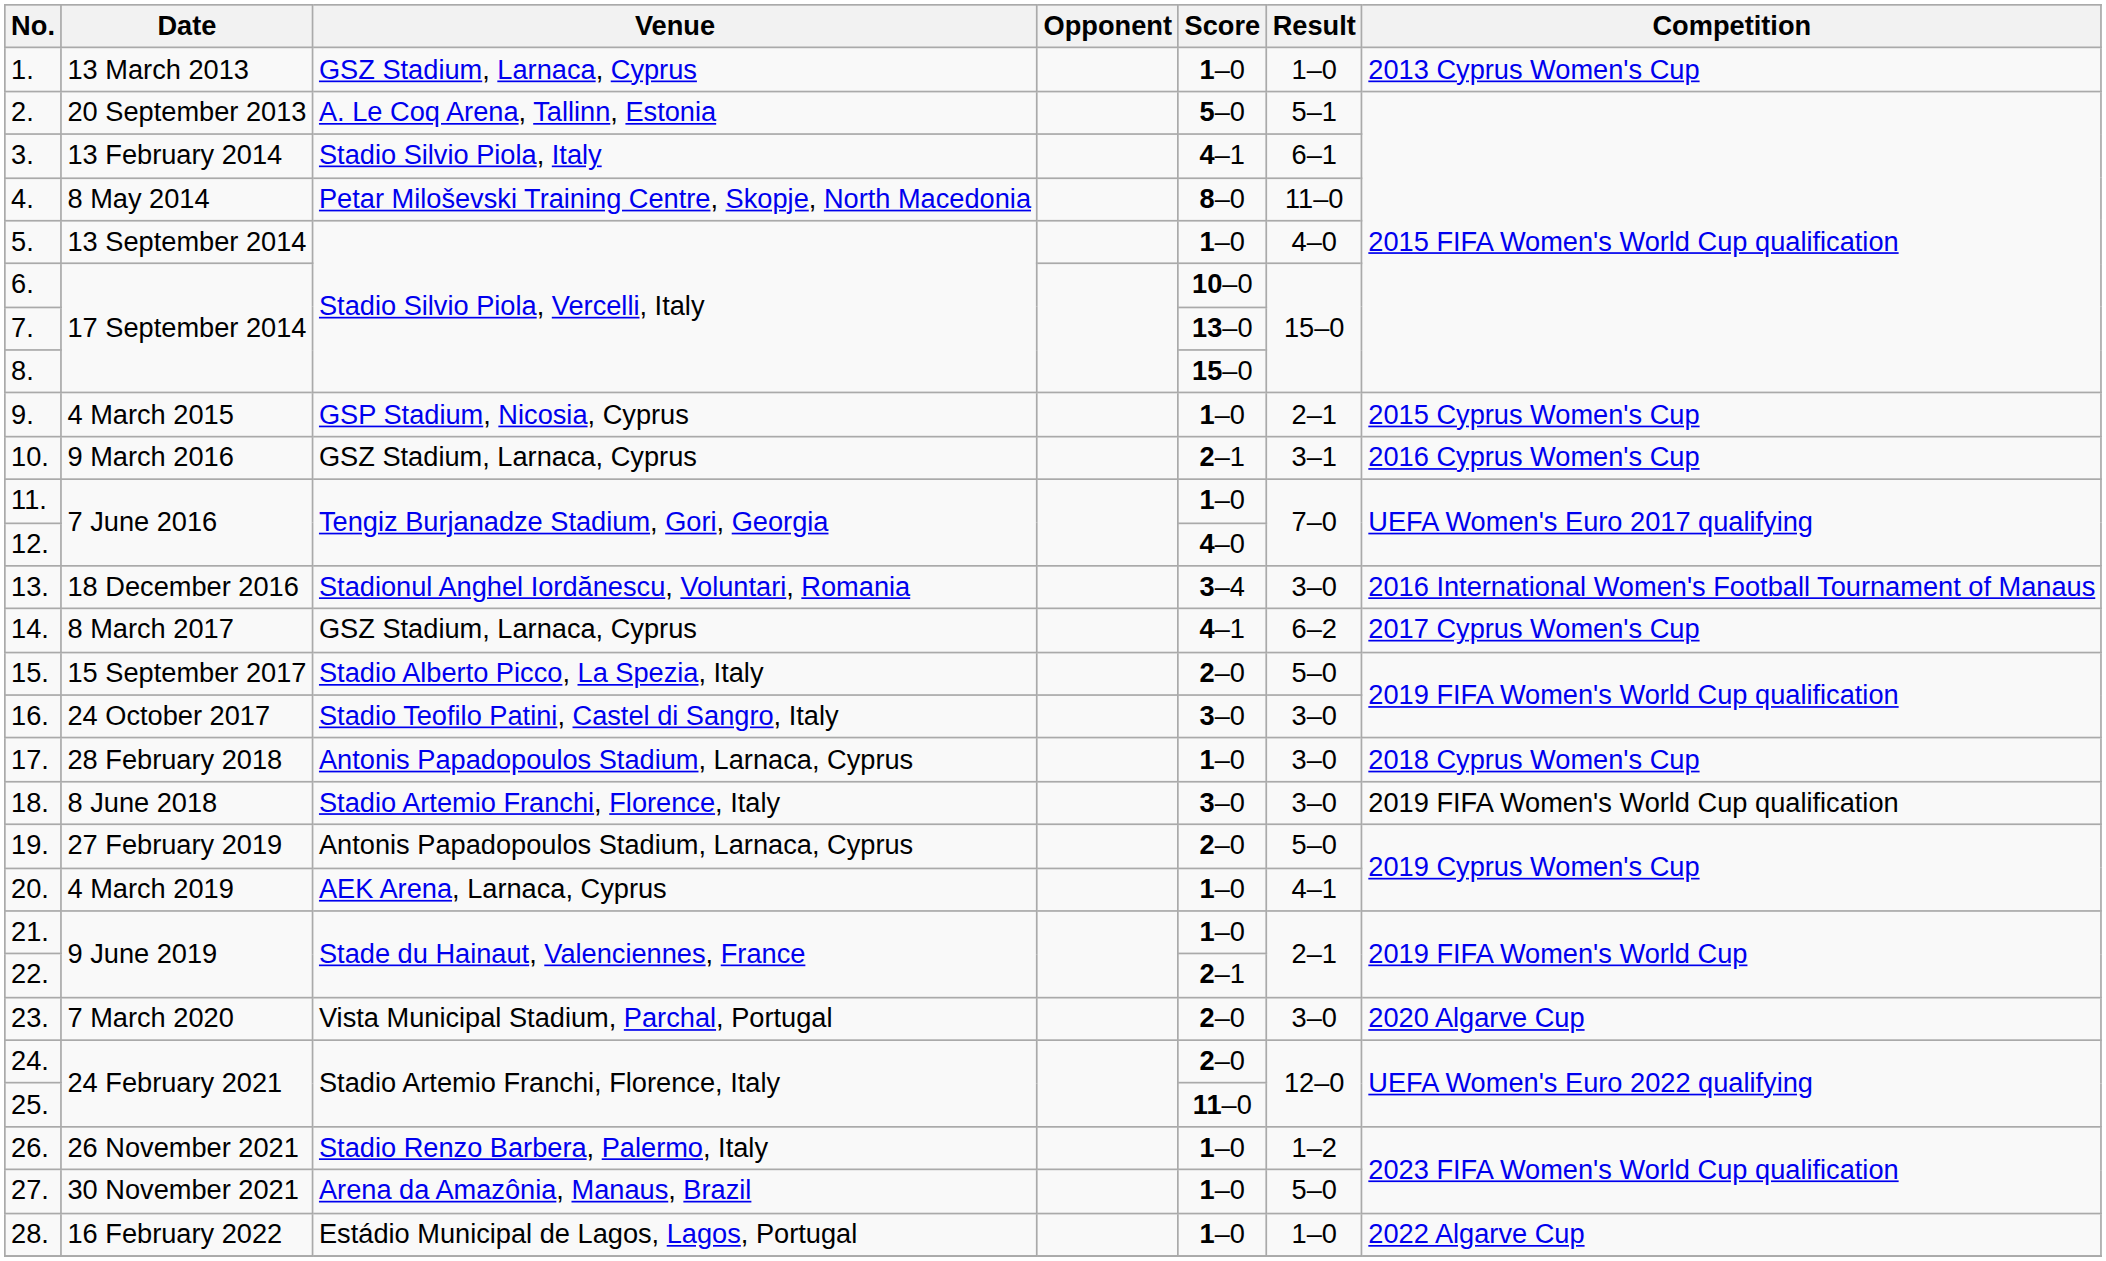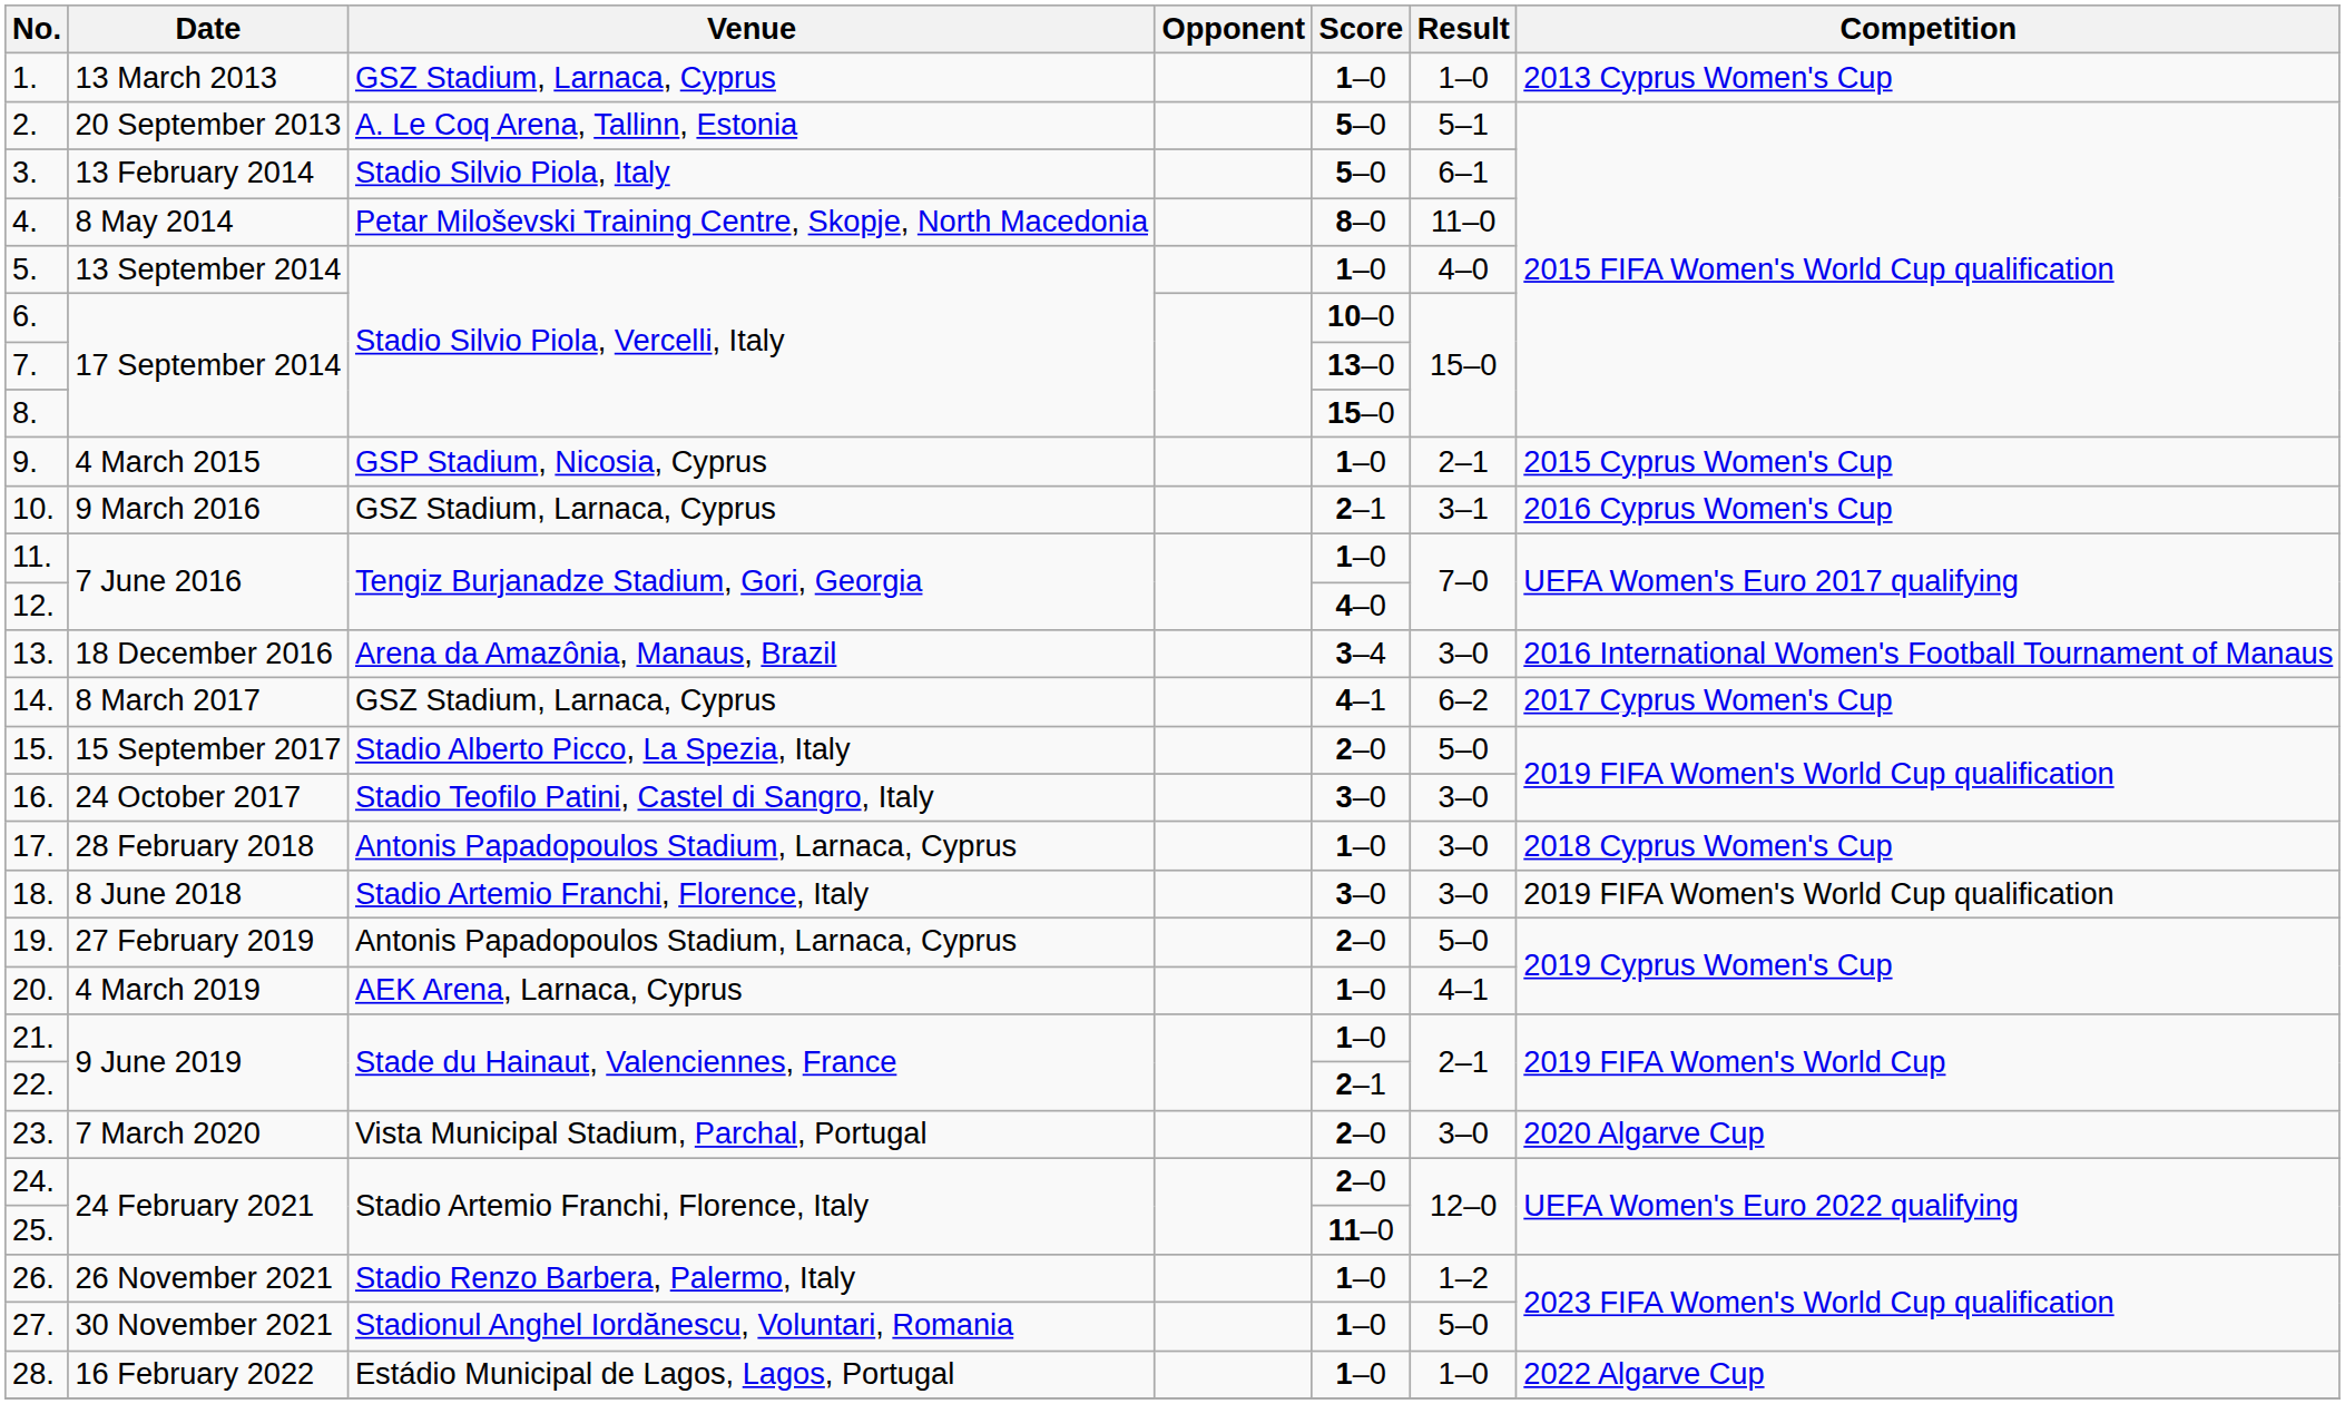 <table class="wikitable">
 <tr>
 <th>No.</th>
 <th>Date</th>
 <th>Venue</th>
 <th>Opponent</th>
 <th>Score</th>
 <th>Result</th>
 <th>Competition</th>
 </tr>
 <tr>
 <td>1.</td>
 <td>13 March 2013</td>
 <td><a href='#'>GSZ Stadium</a>, <a href='#'>Larnaca</a>, <a href='#'>Cyprus</a></td>
 <td></td>
 <td align=center><strong>1</strong>–0</td>
 <td align=center>1–0</td>
 <td><a href='#'>2013 Cyprus Women's Cup</a></td>
 </tr>
 <tr>
 <td>2.</td>
 <td>20 September 2013</td>
 <td><a href='#'>A. Le Coq Arena</a>, <a href='#'>Tallinn</a>, <a href='#'>Estonia</a></td>
 <td></td>
 <td align=center><strong>5</strong>–0</td>
 <td align=center>5–1</td>
 <td rowspan=7><a href='#'>2015 FIFA Women's World Cup qualification</a></td>
 </tr>
 <tr>
 <td>3.</td>
 <td>13 February 2014</td>
 <td><a href='#'>Stadio Silvio Piola</a>, <a href='#'>Italy</a></td>
 <td></td>
-<td align=center><strong>4</strong>–1</td>
+<td align=center><strong>5</strong>–0</td>
 <td align=center>6–1</td>
 </tr>
 <tr>
 <td>4.</td>
 <td>8 May 2014</td>
 <td><a href='#'>Petar Miloševski Training Centre</a>, <a href='#'>Skopje</a>, <a href='#'>North Macedonia</a></td>
 <td></td>
 <td align=center><strong>8</strong>–0</td>
 <td align=center>11–0</td>
 </tr>
 <tr>
 <td>5.</td>
 <td>13 September 2014</td>
 <td rowspan=4><a href='#'>Stadio Silvio Piola</a>, <a href='#'>Vercelli</a>, Italy</td>
 <td></td>
 <td align=center><strong>1</strong>–0</td>
 <td align=center>4–0</td>
 </tr>
 <tr>
 <td>6.</td>
 <td rowspan=3>17 September 2014</td>
 <td rowspan=3></td>
 <td align=center><strong>10</strong>–0</td>
 <td rowspan=3 align=center>15–0</td>
 </tr>
 <tr>
 <td>7.</td>
 <td align=center><strong>13</strong>–0</td>
 </tr>
 <tr>
 <td>8.</td>
 <td align=center><strong>15</strong>–0</td>
 </tr>
 <tr>
 <td>9.</td>
 <td>4 March 2015</td>
 <td><a href='#'>GSP Stadium</a>, <a href='#'>Nicosia</a>, Cyprus</td>
 <td></td>
 <td align=center><strong>1</strong>–0</td>
 <td align=center>2–1</td>
 <td><a href='#'>2015 Cyprus Women's Cup</a></td>
 </tr>
 <tr>
 <td>10.</td>
 <td>9 March 2016</td>
 <td>GSZ Stadium, Larnaca, Cyprus</td>
 <td></td>
 <td align=center><strong>2</strong>–1</td>
 <td align=center>3–1</td>
 <td><a href='#'>2016 Cyprus Women's Cup</a></td>
 </tr>
 <tr>
 <td>11.</td>
 <td rowspan=2>7 June 2016</td>
 <td rowspan=2><a href='#'>Tengiz Burjanadze Stadium</a>, <a href='#'>Gori</a>, <a href='#'>Georgia</a></td>
 <td rowspan=2></td>
 <td align=center><strong>1</strong>–0</td>
 <td rowspan=2 align=center>7–0</td>
 <td rowspan=2><a href='#'>UEFA Women's Euro 2017 qualifying</a></td>
 </tr>
 <tr>
 <td>12.</td>
 <td align=center><strong>4</strong>–0</td>
 </tr>
 <tr>
 <td>13.</td>
 <td>18 December 2016</td>
-<td><a href='#'>Stadionul Anghel Iordănescu</a>, <a href='#'>Voluntari</a>, <a href='#'>Romania</a></td>
+<td><a href='#'>Arena da Amazônia</a>, <a href='#'>Manaus</a>, <a href='#'>Brazil</a></td>
 <td></td>
 <td align=center><strong>3</strong>–4</td>
 <td align=center>3–0</td>
 <td><a href='#'>2016 International Women's Football Tournament of Manaus</a></td>
 </tr>
 <tr>
 <td>14.</td>
 <td>8 March 2017</td>
 <td>GSZ Stadium, Larnaca, Cyprus</td>
 <td></td>
 <td align=center><strong>4</strong>–1</td>
 <td align=center>6–2</td>
 <td><a href='#'>2017 Cyprus Women's Cup</a></td>
 </tr>
 <tr>
 <td>15.</td>
 <td>15 September 2017</td>
 <td><a href='#'>Stadio Alberto Picco</a>, <a href='#'>La Spezia</a>, Italy</td>
 <td></td>
 <td align=center><strong>2</strong>–0</td>
 <td align=center>5–0</td>
 <td rowspan=2><a href='#'>2019 FIFA Women's World Cup qualification</a></td>
 </tr>
 <tr>
 <td>16.</td>
 <td>24 October 2017</td>
 <td><a href='#'>Stadio Teofilo Patini</a>, <a href='#'>Castel di Sangro</a>, Italy</td>
 <td></td>
 <td align=center><strong>3</strong>–0</td>
 <td align=center>3–0</td>
 </tr>
 <tr>
 <td>17.</td>
 <td>28 February 2018</td>
 <td><a href='#'>Antonis Papadopoulos Stadium</a>, Larnaca, Cyprus</td>
 <td></td>
 <td align=center><strong>1</strong>–0</td>
 <td align=center>3–0</td>
 <td><a href='#'>2018 Cyprus Women's Cup</a></td>
 </tr>
 <tr>
 <td>18.</td>
 <td>8 June 2018</td>
 <td><a href='#'>Stadio Artemio Franchi</a>, <a href='#'>Florence</a>, Italy</td>
 <td></td>
 <td align=center><strong>3</strong>–0</td>
 <td align=center>3–0</td>
 <td>2019 FIFA Women's World Cup qualification</td>
 </tr>
 <tr>
 <td>19.</td>
 <td>27 February 2019</td>
 <td>Antonis Papadopoulos Stadium, Larnaca, Cyprus</td>
 <td></td>
 <td align=center><strong>2</strong>–0</td>
 <td align=center>5–0</td>
 <td rowspan=2><a href='#'>2019 Cyprus Women's Cup</a></td>
 </tr>
 <tr>
 <td>20.</td>
 <td>4 March 2019</td>
 <td><a href='#'>AEK Arena</a>, Larnaca, Cyprus</td>
 <td></td>
 <td align=center><strong>1</strong>–0</td>
 <td align=center>4–1</td>
 </tr>
 <tr>
 <td>21.</td>
 <td rowspan=2>9 June 2019</td>
 <td rowspan=2><a href='#'>Stade du Hainaut</a>, <a href='#'>Valenciennes</a>, <a href='#'>France</a></td>
 <td rowspan=2></td>
 <td align=center><strong>1</strong>–0</td>
 <td rowspan=2 align=center>2–1</td>
 <td rowspan=2><a href='#'>2019 FIFA Women's World Cup</a></td>
 </tr>
 <tr>
 <td>22.</td>
 <td align=center><strong>2</strong>–1</td>
 </tr>
 <tr>
 <td>23.</td>
 <td>7 March 2020</td>
 <td>Vista Municipal Stadium, <a href='#'>Parchal</a>, Portugal</td>
 <td></td>
 <td align=center><strong>2</strong>–0</td>
 <td align=center>3–0</td>
 <td><a href='#'>2020 Algarve Cup</a></td>
 </tr>
 <tr>
 <td>24.</td>
 <td rowspan=2>24 February 2021</td>
 <td rowspan=2>Stadio Artemio Franchi, Florence, Italy</td>
 <td rowspan=2></td>
 <td align=center><strong>2</strong>–0</td>
 <td rowspan=2 align=center>12–0</td>
 <td rowspan=2><a href='#'>UEFA Women's Euro 2022 qualifying</a></td>
 </tr>
 <tr>
 <td>25.</td>
 <td align=center><strong>11</strong>–0</td>
 </tr>
 <tr>
 <td>26.</td>
 <td>26 November 2021</td>
 <td><a href='#'>Stadio Renzo Barbera</a>, <a href='#'>Palermo</a>, Italy</td>
 <td></td>
 <td align=center><strong>1</strong>–0</td>
 <td align=center>1–2</td>
 <td rowspan=2><a href='#'>2023 FIFA Women's World Cup qualification</a></td>
 </tr>
 <tr>
 <td>27.</td>
 <td>30 November 2021</td>
-<td><a href='#'>Arena da Amazônia</a>, <a href='#'>Manaus</a>, <a href='#'>Brazil</a></td>
+<td><a href='#'>Stadionul Anghel Iordănescu</a>, <a href='#'>Voluntari</a>, <a href='#'>Romania</a></td>
 <td></td>
 <td align=center><strong>1</strong>–0</td>
 <td align=center>5–0</td>
 </tr>
 <tr>
 <td>28.</td>
 <td>16 February 2022</td>
 <td>Estádio Municipal de Lagos, <a href='#'>Lagos</a>, Portugal</td>
 <td></td>
 <td align=center><strong>1</strong>–0</td>
 <td align=center>1–0</td>
 <td><a href='#'>2022 Algarve Cup</a></td>
 </tr>
 <tr>
 </tr>
 </table>
